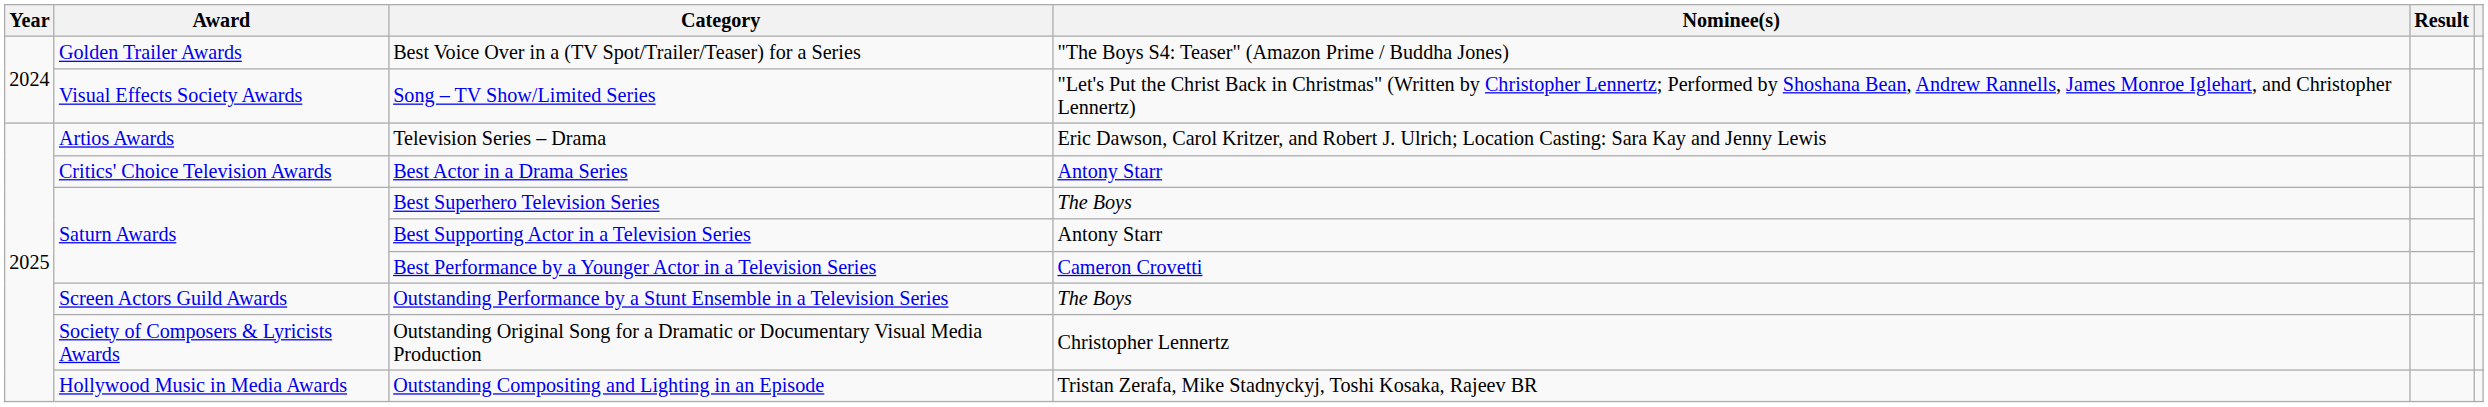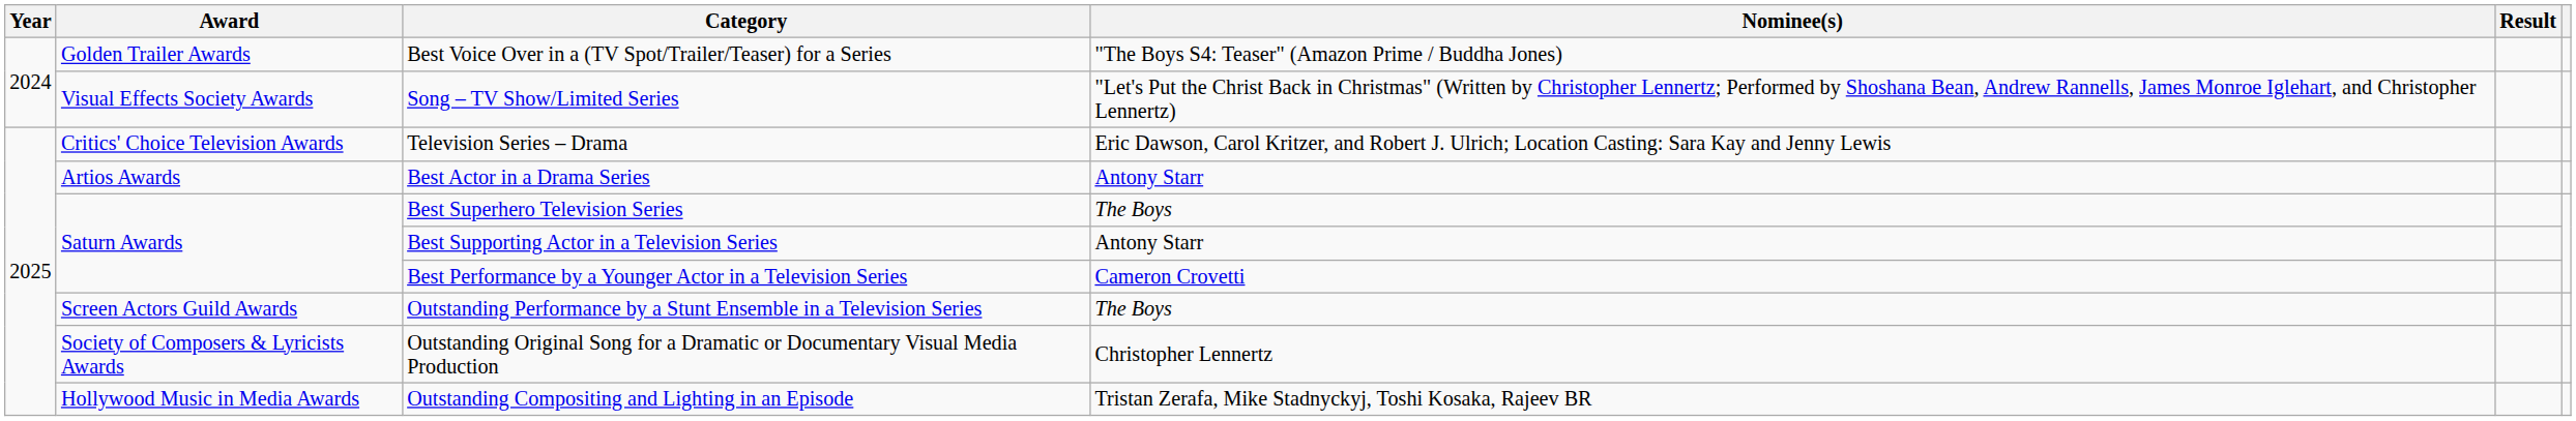 <table class="wikitable sortable">
 <tr>
 <th>Year</th>
 <th>Award</th>
 <th>Category</th>
 <th>Nominee(s)</th>
 <th>Result</th>
 <th class="unsortable"></th>
 </tr>
 <tr>
 <td style="text-align: center;" rowspan="2">2024</td>
 <td><a href='#'>Golden Trailer Awards</a></td>
 <td>Best Voice Over in a (TV Spot/Trailer/Teaser) for a Series</td>
 <td>"The Boys S4: Teaser" (Amazon Prime / Buddha Jones)</td>
 <td></td>
 <td style="text-align:center;"><br></td>
 </tr>
 <tr>
 <td><a href='#'>Visual Effects Society Awards</a></td>
 <td><a href='#'>Song – TV Show/Limited Series</a></td>
 <td>"Let's Put the Christ Back in Christmas" (Written by <a href='#'>Christopher Lennertz</a>; Performed by <a href='#'>Shoshana Bean</a>, <a href='#'>Andrew Rannells</a>, <a href='#'>James Monroe Iglehart</a>, and Christopher Lennertz)</td>
 <td></td>
 <td style="text-align:center;"><br></td>
 </tr>
 <tr>
 <td style="text-align: center;" rowspan="8">2025</td>
-<td><a href='#'>Artios Awards</a></td>
+<td><a href='#'>Critics' Choice Television Awards</a></td>
 <td>Television Series – Drama</td>
 <td>Eric Dawson, Carol Kritzer, and Robert J. Ulrich; Location Casting: Sara Kay and Jenny Lewis</td>
 <td></td>
 <td style="text-align: center;"></td>
 </tr>
 <tr>
-<td><a href='#'>Critics' Choice Television Awards</a></td>
+<td><a href='#'>Artios Awards</a></td>
 <td><a href='#'>Best Actor in a Drama Series</a></td>
 <td><a href='#'>Antony Starr</a></td>
 <td></td>
 <td align="center" rowspan="1"></td>
 </tr>
 <tr>
 <td rowspan="3"><a href='#'>Saturn Awards</a></td>
 <td><a href='#'>Best Superhero Television Series</a></td>
 <td><em>The Boys</em></td>
 <td></td>
 <td align="center" rowspan="3"></td>
 </tr>
 <tr>
 <td><a href='#'>Best Supporting Actor in a Television Series</a></td>
 <td>Antony Starr</td>
 <td></td>
 </tr>
 <tr>
 <td><a href='#'>Best Performance by a Younger Actor in a Television Series</a></td>
 <td><a href='#'>Cameron Crovetti</a></td>
 <td></td>
 </tr>
 <tr>
 <td><a href='#'>Screen Actors Guild Awards</a></td>
 <td><a href='#'>Outstanding Performance by a Stunt Ensemble in a Television Series</a></td>
 <td><em>The Boys</em></td>
 <td></td>
 <td align="center"></td>
 </tr>
 <tr>
 <td><a href='#'>Society of Composers & Lyricists Awards</a></td>
 <td>Outstanding Original Song for a Dramatic or Documentary Visual Media Production</td>
 <td>Christopher Lennertz </td>
 <td></td>
 <td align="center"></td>
 </tr>
 <tr>
 <td><a href='#'>Hollywood Music in Media Awards</a></td>
 <td><a href='#'>Outstanding Compositing and Lighting in an Episode</a></td>
 <td>Tristan Zerafa, Mike Stadnyckyj, Toshi Kosaka, Rajeev BR </td>
 <td></td>
 <td align="center"></td>
 </tr>
 </table>
